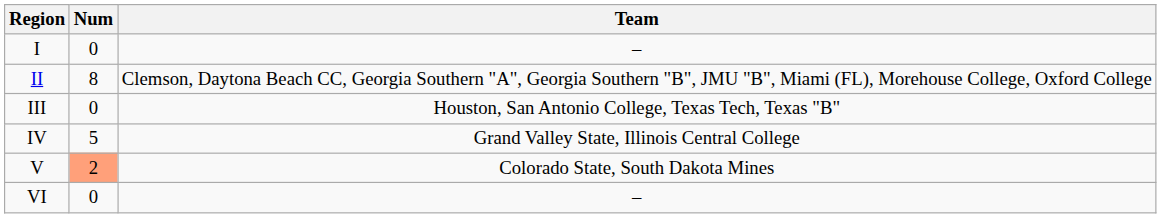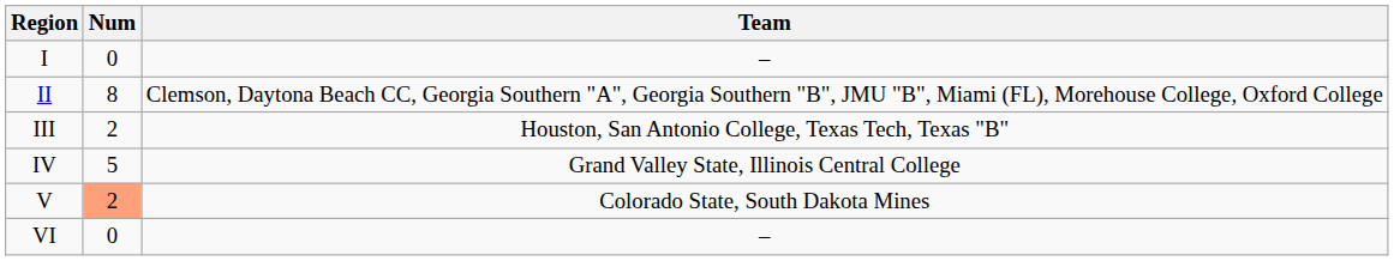 <table class="wikitable sortable" style="text-align:center">
 <tr>
 <th>Region</th>
 <th>Num</th>
 <th>Team</th>
 </tr>
 <tr>
 <td>I</td>
 <td>0</td>
 <td>–</td>
 </tr>
 <tr>
 <td><a href='#'>II</a></td>
 <td>8</td>
 <td>Clemson, Daytona Beach CC, Georgia Southern "A", Georgia Southern "B", JMU "B", Miami (FL), Morehouse College, Oxford College</td>
 </tr>
 <tr>
 <td>III</td>
-<td>0</td>
+<td>2</td>
 <td>Houston, San Antonio College, Texas Tech, Texas "B"</td>
 </tr>
 <tr>
 <td>IV</td>
 <td>5</td>
 <td>Grand Valley State, Illinois Central College</td>
 </tr>
 <tr>
 <td>V</td>
 <td style="background: lightsalmon;">2</td>
 <td>Colorado State, South Dakota Mines</td>
 </tr>
 <tr>
 <td>VI</td>
 <td>0</td>
 <td>–</td>
 </tr>
 </table>
